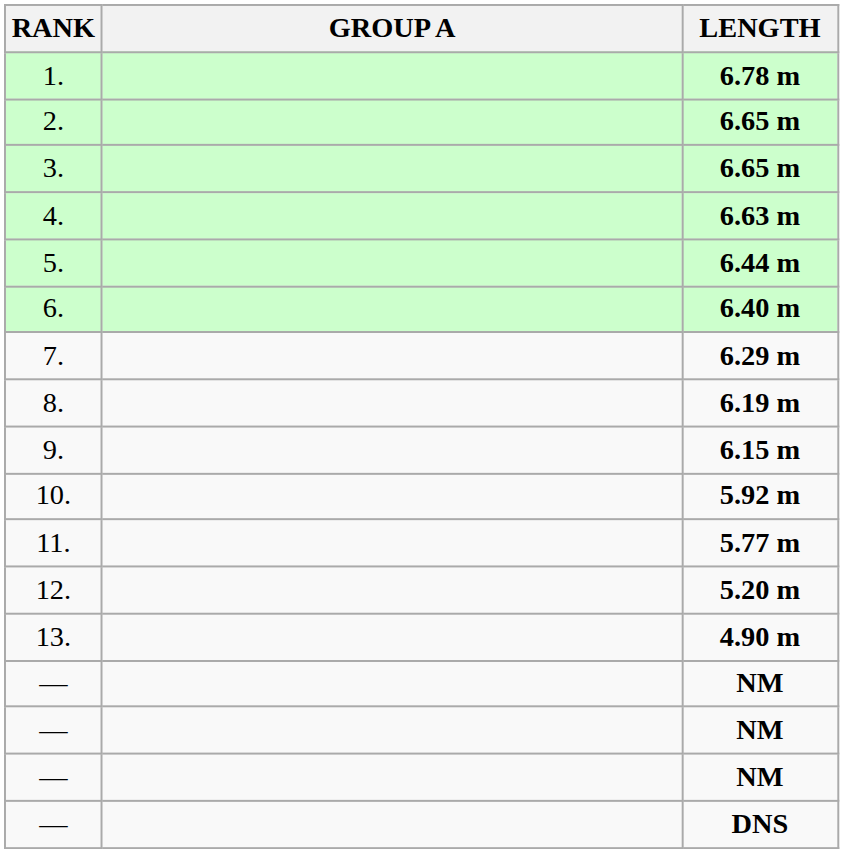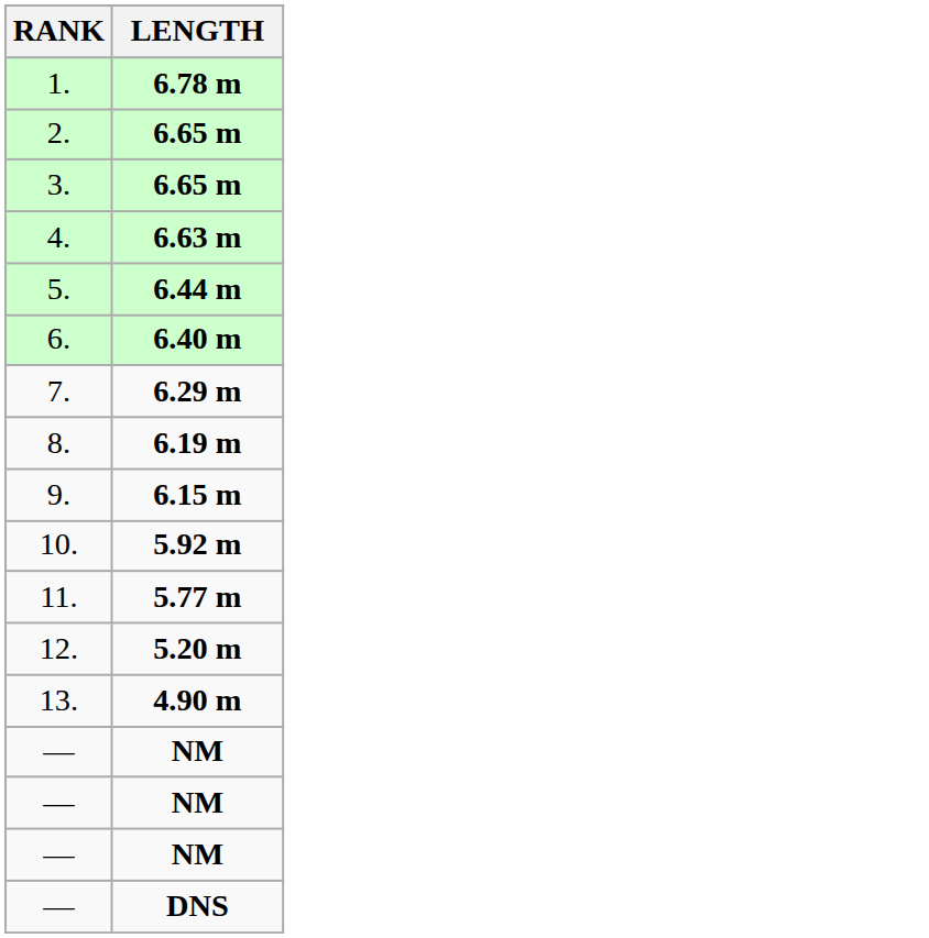 <table class="wikitable" style="border-collapse: collapse; font-size: 90%;">
 <tr>
 <th>RANK</th>
-<th align="center" style="width: 20em">GROUP A</th>
 <th align="center" style="width: 5em">LENGTH</th>
 </tr>
 <tr style="background:#ccffcc;">
 <td align="center">1.</td>
-<td></td>
 <td align="center"><strong>6.78 m</strong></td>
 </tr>
 <tr style="background:#ccffcc;">
 <td align="center">2.</td>
-<td></td>
 <td align="center"><strong>6.65 m</strong></td>
 </tr>
 <tr style="background:#ccffcc;">
 <td align="center">3.</td>
-<td></td>
 <td align="center"><strong>6.65 m</strong></td>
 </tr>
 <tr style="background:#ccffcc;">
 <td align="center">4.</td>
-<td></td>
 <td align="center"><strong>6.63 m</strong></td>
 </tr>
 <tr style="background:#ccffcc;">
 <td align="center">5.</td>
-<td></td>
 <td align="center"><strong>6.44 m</strong></td>
 </tr>
 <tr style="background:#ccffcc;">
 <td align="center">6.</td>
-<td></td>
 <td align="center"><strong>6.40 m</strong></td>
 </tr>
 <tr>
 <td align="center">7.</td>
-<td></td>
 <td align="center"><strong>6.29 m</strong></td>
 </tr>
 <tr>
 <td align="center">8.</td>
-<td></td>
 <td align="center"><strong>6.19 m</strong></td>
 </tr>
 <tr>
 <td align="center">9.</td>
-<td></td>
 <td align="center"><strong>6.15 m</strong></td>
 </tr>
 <tr>
 <td align="center">10.</td>
-<td></td>
 <td align="center"><strong>5.92 m</strong></td>
 </tr>
 <tr>
 <td align="center">11.</td>
-<td></td>
 <td align="center"><strong>5.77 m</strong></td>
 </tr>
 <tr>
 <td align="center">12.</td>
-<td></td>
 <td align="center"><strong>5.20 m</strong></td>
 </tr>
 <tr>
 <td align="center">13.</td>
-<td></td>
 <td align="center"><strong>4.90 m</strong></td>
 </tr>
 <tr>
 <td align="center">—</td>
-<td></td>
 <td align="center"><strong>NM</strong></td>
 </tr>
 <tr>
 <td align="center">—</td>
-<td></td>
 <td align="center"><strong>NM</strong></td>
 </tr>
 <tr>
 <td align="center">—</td>
-<td></td>
 <td align="center"><strong>NM</strong></td>
 </tr>
 <tr>
 <td align="center">—</td>
-<td></td>
 <td align="center"><strong>DNS</strong></td>
 </tr>
 </table>
